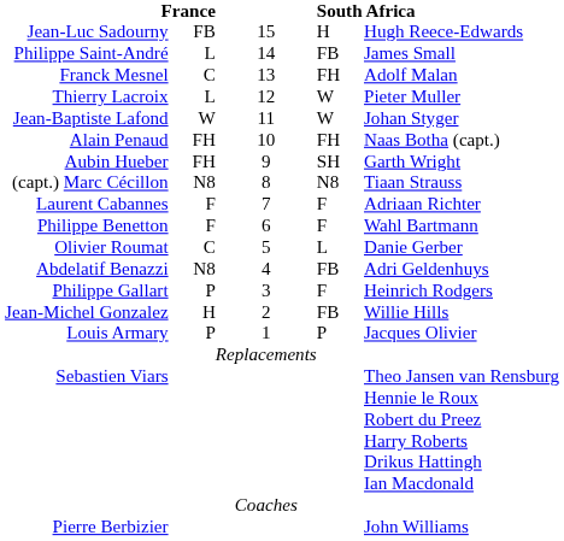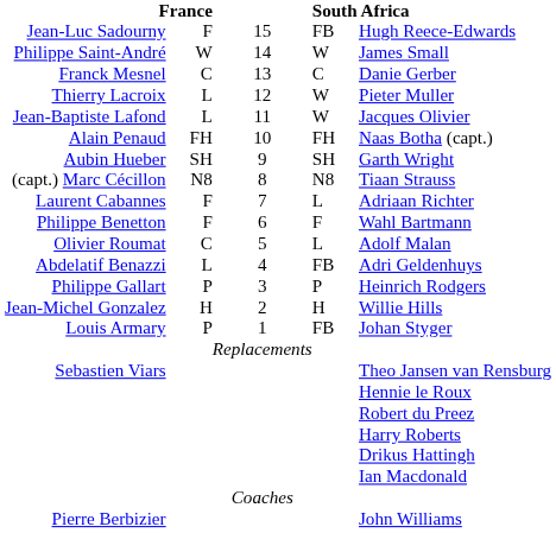 <table width="100%" style="font-size:90%" cellspacing="0" cellpadding="0" align=center>
 <tr>
 <td width=41% style="text-align=right"></td>
 <td width=3% style="text-align:right"></td>
 <td width=4% style="text-align:center"></td>
 <td width=3% style="text-align:left"></td>
 <td width=49% style="text-align:left"></td>
 </tr>
 <tr>
 <td colspan=2 align=right><strong>France</strong></td>
 <td></td>
 <td colspan=2><strong>South Africa</strong></td>
 </tr>
 <tr>
 <td align=right><a href='#'>Jean-Luc Sadourny</a></td>
-<td align=right>FB</td>
+<td align=right>F</td>
 <td align=center>15</td>
-<td>H</td>
+<td>FB</td>
 <td><a href='#'>Hugh Reece-Edwards</a></td>
 </tr>
 <tr>
 <td align=right><a href='#'>Philippe Saint-André</a></td>
-<td align=right>L</td>
+<td align=right>W</td>
 <td align=center>14</td>
-<td>FB</td>
+<td>W</td>
 <td><a href='#'>James Small</a></td>
 </tr>
 <tr>
 <td align=right><a href='#'>Franck Mesnel</a></td>
 <td align=right>C</td>
 <td align=center>13</td>
-<td>FH</td>
-<td><a href='#'>Adolf Malan</a></td>
+<td>C</td>
+<td><a href='#'>Danie Gerber</a></td>
 </tr>
 <tr>
 <td align=right><a href='#'>Thierry Lacroix</a></td>
 <td align=right>L</td>
 <td align=center>12</td>
 <td>W</td>
 <td><a href='#'>Pieter Muller</a></td>
 </tr>
 <tr>
 <td align=right> <a href='#'>Jean-Baptiste Lafond</a></td>
-<td align=right>W</td>
+<td align=right>L</td>
 <td align=center>11</td>
 <td>W</td>
-<td><a href='#'>Johan Styger</a></td>
+<td><a href='#'>Jacques Olivier</a></td>
 </tr>
 <tr>
 <td align=right><a href='#'>Alain Penaud</a></td>
 <td align=right>FH</td>
 <td align=center>10</td>
 <td>FH</td>
 <td><a href='#'>Naas Botha</a> (capt.)</td>
 </tr>
 <tr>
 <td align=right><a href='#'>Aubin Hueber</a></td>
-<td align=right>FH</td>
+<td align=right>SH</td>
 <td align=center>9</td>
 <td>SH</td>
 <td><a href='#'>Garth Wright</a></td>
 </tr>
 <tr>
 <td align=right>(capt.) <a href='#'>Marc Cécillon</a></td>
 <td align=right>N8</td>
 <td align=center>8</td>
 <td>N8</td>
 <td><a href='#'>Tiaan Strauss</a></td>
 </tr>
 <tr>
 <td align=right><a href='#'>Laurent Cabannes</a></td>
 <td align=right>F</td>
 <td align=center>7</td>
-<td>F</td>
+<td>L</td>
 <td><a href='#'>Adriaan Richter</a></td>
 </tr>
 <tr>
 <td align=right><a href='#'>Philippe Benetton</a></td>
 <td align=right>F</td>
 <td align=center>6</td>
 <td>F</td>
 <td><a href='#'>Wahl Bartmann</a></td>
 </tr>
 <tr>
 <td align=right><a href='#'>Olivier Roumat</a></td>
 <td align=right>C</td>
 <td align=center>5</td>
 <td>L</td>
-<td><a href='#'>Danie Gerber</a></td>
+<td><a href='#'>Adolf Malan</a></td>
 </tr>
 <tr>
 <td align=right><a href='#'>Abdelatif Benazzi</a></td>
-<td align=right>N8</td>
+<td align=right>L</td>
 <td align=center>4</td>
 <td>FB</td>
 <td><a href='#'>Adri Geldenhuys</a> </td>
 </tr>
 <tr>
 <td align=right><a href='#'>Philippe Gallart</a></td>
 <td align=right>P</td>
 <td align=center>3</td>
-<td>F</td>
+<td>P</td>
 <td><a href='#'>Heinrich Rodgers</a></td>
 </tr>
 <tr>
 <td align=right><a href='#'>Jean-Michel Gonzalez</a></td>
 <td align=right>H</td>
 <td align=center>2</td>
-<td>FB</td>
+<td>H</td>
 <td><a href='#'>Willie Hills</a></td>
 </tr>
 <tr>
 <td align=right><a href='#'>Louis Armary</a></td>
 <td align=right>P</td>
 <td align=center>1</td>
-<td>P</td>
-<td><a href='#'>Jacques Olivier</a></td>
+<td>FB</td>
+<td><a href='#'>Johan Styger</a></td>
 </tr>
 <tr>
 <td></td>
 <td></td>
 <td align=center><em>Replacements</em></td>
 <td></td>
 <td></td>
 </tr>
 <tr>
 <td align=right> <a href='#'>Sebastien Viars</a></td>
 <td align=right></td>
 <td align=center></td>
 <td></td>
 <td><a href='#'>Theo Jansen van Rensburg</a></td>
 </tr>
 <tr>
 <td align=right></td>
 <td align=right></td>
 <td align=center></td>
 <td></td>
 <td><a href='#'>Hennie le Roux</a></td>
 </tr>
 <tr>
 <td align=right></td>
 <td align=right></td>
 <td align=center></td>
 <td></td>
 <td><a href='#'>Robert du Preez</a></td>
 </tr>
 <tr>
 <td align=right></td>
 <td align=right></td>
 <td align=center></td>
 <td></td>
 <td><a href='#'>Harry Roberts</a></td>
 </tr>
 <tr>
 <td align=right></td>
 <td align=right></td>
 <td align=center></td>
 <td></td>
 <td><a href='#'>Drikus Hattingh</a> </td>
 </tr>
 <tr>
 <td align=right></td>
 <td align=right></td>
 <td align=center></td>
 <td></td>
 <td><a href='#'>Ian Macdonald</a></td>
 </tr>
 <tr>
 <td></td>
 <td></td>
 <td align=center><em>Coaches</em></td>
 <td></td>
 <td></td>
 </tr>
 <tr>
 <td align=right><a href='#'>Pierre Berbizier</a> </td>
 <td></td>
 <td></td>
 <td></td>
 <td> <a href='#'>John Williams</a></td>
 </tr>
 </table>
